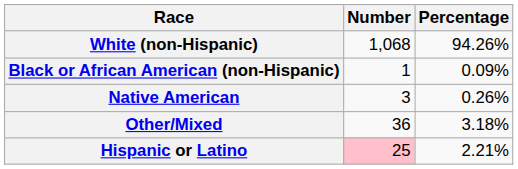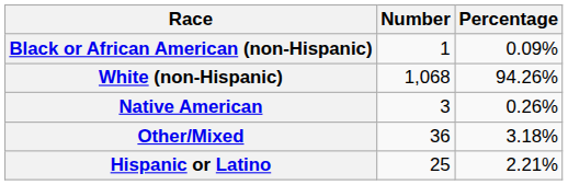 <table class="wikitable" style="text-align:right">
 <tr>
 <th scope="col">Race</th>
 <th scope="col">Number</th>
 <th scope="col">Percentage</th>
 </tr>
 <tr>
+<th scope="row"><a href='#'>Black or African American</a> (non-Hispanic)</th>
+<td>1</td>
+<td>0.09%</td>
+</tr>
+<tr>
 <th scope="row"><a href='#'>White</a> (non-Hispanic)</th>
 <td>1,068</td>
 <td>94.26%</td>
-</tr>
-<tr>
-<th scope="row"><a href='#'>Black or African American</a> (non-Hispanic)</th>
-<td>1</td>
-<td>0.09%</td>
 </tr>
 <tr>
 <th scope="row"><a href='#'>Native American</a></th>
 <td>3</td>
 <td>0.26%</td>
 </tr>
 <tr>
 <th scope="row"><a href='#'>Other/Mixed</a></th>
 <td>36</td>
 <td>3.18%</td>
 </tr>
 <tr>
 <th scope="row"><a href='#'>Hispanic</a> or <a href='#'>Latino</a></th>
-<td style="background: pink;">25</td>
+<td>25</td>
 <td>2.21%</td>
 </tr>
 </table>
